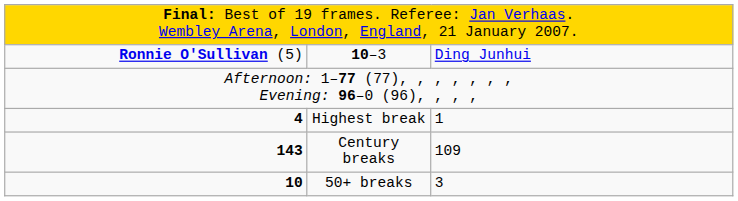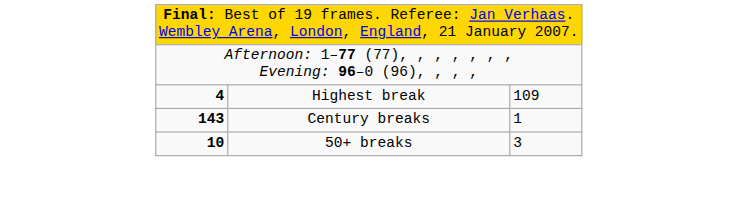 <table class="wikitable" style="font-size: 95%; margin: 1em auto 1em auto;">
 <tr>
 <td colspan="3" align="center" bgcolor="#ffd700"><strong>Final:</strong> Best of 19 frames. Referee: <a href='#'>Jan Verhaas</a>.<br><a href='#'>Wembley Arena</a>, <a href='#'>London</a>, <a href='#'>England</a>, 21 January 2007.</td>
-</tr>
-<tr>
-<td width="250" align="right"><strong><a href='#'>Ronnie O'Sullivan</a></strong> (5)<br></td>
-<td width="100" align="center"><strong>10</strong>–3</td>
-<td width="250"><a href='#'>Ding Junhui</a><br></td>
 </tr>
 <tr>
 <td colspan="3" align="center" style="font-size: 100%"><em>Afternoon:</em> 1–<strong>77</strong> (77), , , , , , ,  <br><em>Evening:</em> <strong>96</strong>–0 (96), , , , </td>
 </tr>
 <tr>
 <td align="right"><strong>4</strong></td>
 <td align="center">Highest break</td>
-<td>1</td>
+<td>109</td>
 </tr>
 <tr>
 <td align="right"><strong>143</strong></td>
 <td align="center">Century breaks</td>
-<td>109</td>
+<td>1</td>
 </tr>
 <tr>
 <td align="right"><strong>10</strong></td>
 <td align="center">50+ breaks</td>
 <td>3</td>
 </tr>
 </table>
